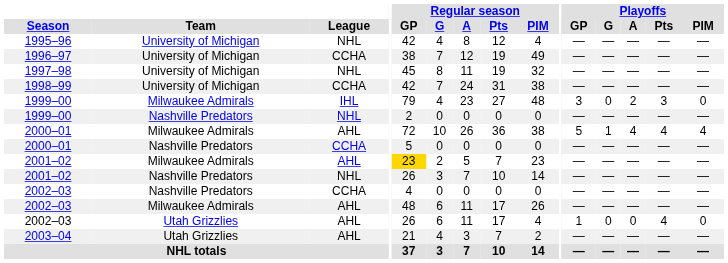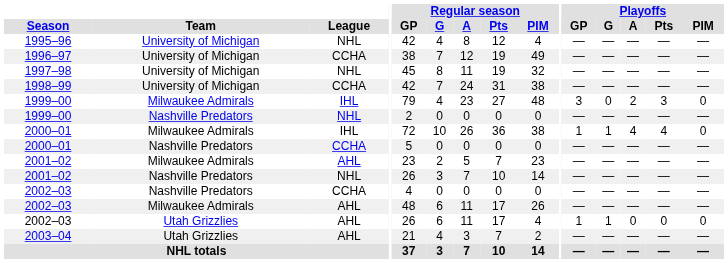 <table border="0" cellpadding="1" cellspacing="0" style="text-align:center; width:60em">
 <tr bgcolor="#e0e0e0">
 <th colspan="3" bgcolor="#ffffff"></th>
 <th rowspan="99" bgcolor="#ffffff"></th>
 <th colspan="5"><a href='#'>Regular season</a></th>
 <th rowspan="99" bgcolor="#ffffff"></th>
 <th colspan="5"><a href='#'>Playoffs</a></th>
 </tr>
 <tr bgcolor="#e0e0e0">
 <th><a href='#'>Season</a></th>
 <th>Team</th>
 <th>League</th>
 <th>GP</th>
 <th><a href='#'>G</a></th>
 <th><a href='#'>A</a></th>
 <th><a href='#'>Pts</a></th>
 <th><a href='#'>PIM</a></th>
 <th>GP</th>
 <th>G</th>
 <th>A</th>
 <th>Pts</th>
 <th>PIM</th>
 </tr>
 <tr ALIGN="center">
 <td><a href='#'>1995–96</a></td>
 <td><a href='#'>University of Michigan</a></td>
 <td>NHL</td>
 <td>42</td>
 <td>4</td>
 <td>8</td>
 <td>12</td>
 <td>4</td>
 <td>—</td>
 <td>—</td>
 <td>—</td>
 <td>—</td>
 <td>—</td>
 </tr>
 <tr ALIGN="center" bgcolor="#f0f0f0">
 <td><a href='#'>1996–97</a></td>
 <td>University of Michigan</td>
 <td>CCHA</td>
 <td>38</td>
 <td>7</td>
 <td>12</td>
 <td>19</td>
 <td>49</td>
 <td>—</td>
 <td>—</td>
 <td>—</td>
 <td>—</td>
 <td>—</td>
 </tr>
 <tr ALIGN="center">
 <td><a href='#'>1997–98</a></td>
 <td>University of Michigan</td>
 <td>NHL</td>
 <td>45</td>
 <td>8</td>
 <td>11</td>
 <td>19</td>
 <td>32</td>
 <td>—</td>
 <td>—</td>
 <td>—</td>
 <td>—</td>
 <td>—</td>
 </tr>
 <tr ALIGN="center" bgcolor="#f0f0f0">
 <td><a href='#'>1998–99</a></td>
 <td>University of Michigan</td>
 <td>CCHA</td>
 <td>42</td>
 <td>7</td>
 <td>24</td>
 <td>31</td>
 <td>38</td>
 <td>—</td>
 <td>—</td>
 <td>—</td>
 <td>—</td>
 <td>—</td>
 </tr>
 <tr ALIGN="center">
 <td><a href='#'>1999–00</a></td>
 <td><a href='#'>Milwaukee Admirals</a></td>
 <td><a href='#'>IHL</a></td>
 <td>79</td>
 <td>4</td>
 <td>23</td>
 <td>27</td>
 <td>48</td>
 <td>3</td>
 <td>0</td>
 <td>2</td>
 <td>3</td>
 <td>0</td>
 </tr>
 <tr ALIGN="center" bgcolor="#f0f0f0">
 <td><a href='#'>1999–00</a></td>
 <td><a href='#'>Nashville Predators</a></td>
 <td><a href='#'>NHL</a></td>
 <td>2</td>
 <td>0</td>
 <td>0</td>
 <td>0</td>
 <td>0</td>
 <td>—</td>
 <td>—</td>
 <td>—</td>
 <td>—</td>
 <td>—</td>
 </tr>
 <tr ALIGN="center">
 <td><a href='#'>2000–01</a></td>
 <td>Milwaukee Admirals</td>
-<td>AHL</td>
+<td>IHL</td>
 <td>72</td>
 <td>10</td>
 <td>26</td>
 <td>36</td>
 <td>38</td>
-<td>5</td>
+<td>1</td>
 <td>1</td>
 <td>4</td>
 <td>4</td>
-<td>4</td>
+<td>0</td>
 </tr>
 <tr ALIGN="center" bgcolor="#f0f0f0">
 <td><a href='#'>2000–01</a></td>
 <td>Nashville Predators</td>
 <td><a href='#'>CCHA</a></td>
 <td>5</td>
 <td>0</td>
 <td>0</td>
 <td>0</td>
 <td>0</td>
 <td>—</td>
 <td>—</td>
 <td>—</td>
 <td>—</td>
 <td>—</td>
 </tr>
 <tr ALIGN="center">
 <td><a href='#'>2001–02</a></td>
 <td>Milwaukee Admirals</td>
 <td><a href='#'>AHL</a></td>
-<td style="background: gold;">23</td>
+<td>23</td>
 <td>2</td>
 <td>5</td>
 <td>7</td>
 <td>23</td>
 <td>—</td>
 <td>—</td>
 <td>—</td>
 <td>—</td>
 <td>—</td>
 </tr>
 <tr ALIGN="center" bgcolor="#f0f0f0">
 <td><a href='#'>2001–02</a></td>
 <td>Nashville Predators</td>
 <td>NHL</td>
 <td>26</td>
 <td>3</td>
 <td>7</td>
 <td>10</td>
 <td>14</td>
 <td>—</td>
 <td>—</td>
 <td>—</td>
 <td>—</td>
 <td>—</td>
 </tr>
 <tr ALIGN="center">
 <td><a href='#'>2002–03</a></td>
 <td>Nashville Predators</td>
 <td>CCHA</td>
 <td>4</td>
 <td>0</td>
 <td>0</td>
 <td>0</td>
 <td>0</td>
 <td>—</td>
 <td>—</td>
 <td>—</td>
 <td>—</td>
 <td>—</td>
 </tr>
 <tr ALIGN="center" bgcolor="#f0f0f0">
 <td><a href='#'>2002–03</a></td>
 <td>Milwaukee Admirals</td>
 <td>AHL</td>
 <td>48</td>
 <td>6</td>
 <td>11</td>
 <td>17</td>
 <td>26</td>
 <td>—</td>
 <td>—</td>
 <td>—</td>
 <td>—</td>
 <td>—</td>
 </tr>
 <tr ALIGN="center">
 <td>2002–03</td>
 <td><a href='#'>Utah Grizzlies</a></td>
 <td>AHL</td>
 <td>26</td>
 <td>6</td>
 <td>11</td>
 <td>17</td>
 <td>4</td>
 <td>1</td>
+<td>1</td>
 <td>0</td>
 <td>0</td>
-<td>4</td>
 <td>0</td>
 </tr>
 <tr ALIGN="center" bgcolor="#f0f0f0">
 <td><a href='#'>2003–04</a></td>
 <td>Utah Grizzlies</td>
 <td>AHL</td>
 <td>21</td>
 <td>4</td>
 <td>3</td>
 <td>7</td>
 <td>2</td>
 <td>—</td>
 <td>—</td>
 <td>—</td>
 <td>—</td>
 <td>—</td>
 </tr>
 <tr bgcolor="#e0e0e0">
 <th colspan="3">NHL totals</th>
 <th>37</th>
 <th>3</th>
 <th>7</th>
 <th>10</th>
 <th>14</th>
 <th>—</th>
 <th>—</th>
 <th>—</th>
 <th>—</th>
 <th>—</th>
 </tr>
 </table>
